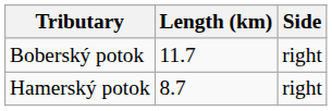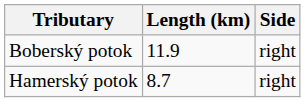 <table class="wikitable">
 <tr>
 <th>Tributary</th>
 <th>Length (km)</th>
 <th>Side</th>
 </tr>
 <tr>
 <td>Boberský potok</td>
-<td>11.7</td>
+<td>11.9</td>
 <td>right</td>
 </tr>
 <tr>
 <td>Hamerský potok</td>
 <td>8.7</td>
 <td>right</td>
 </tr>
 </table>
